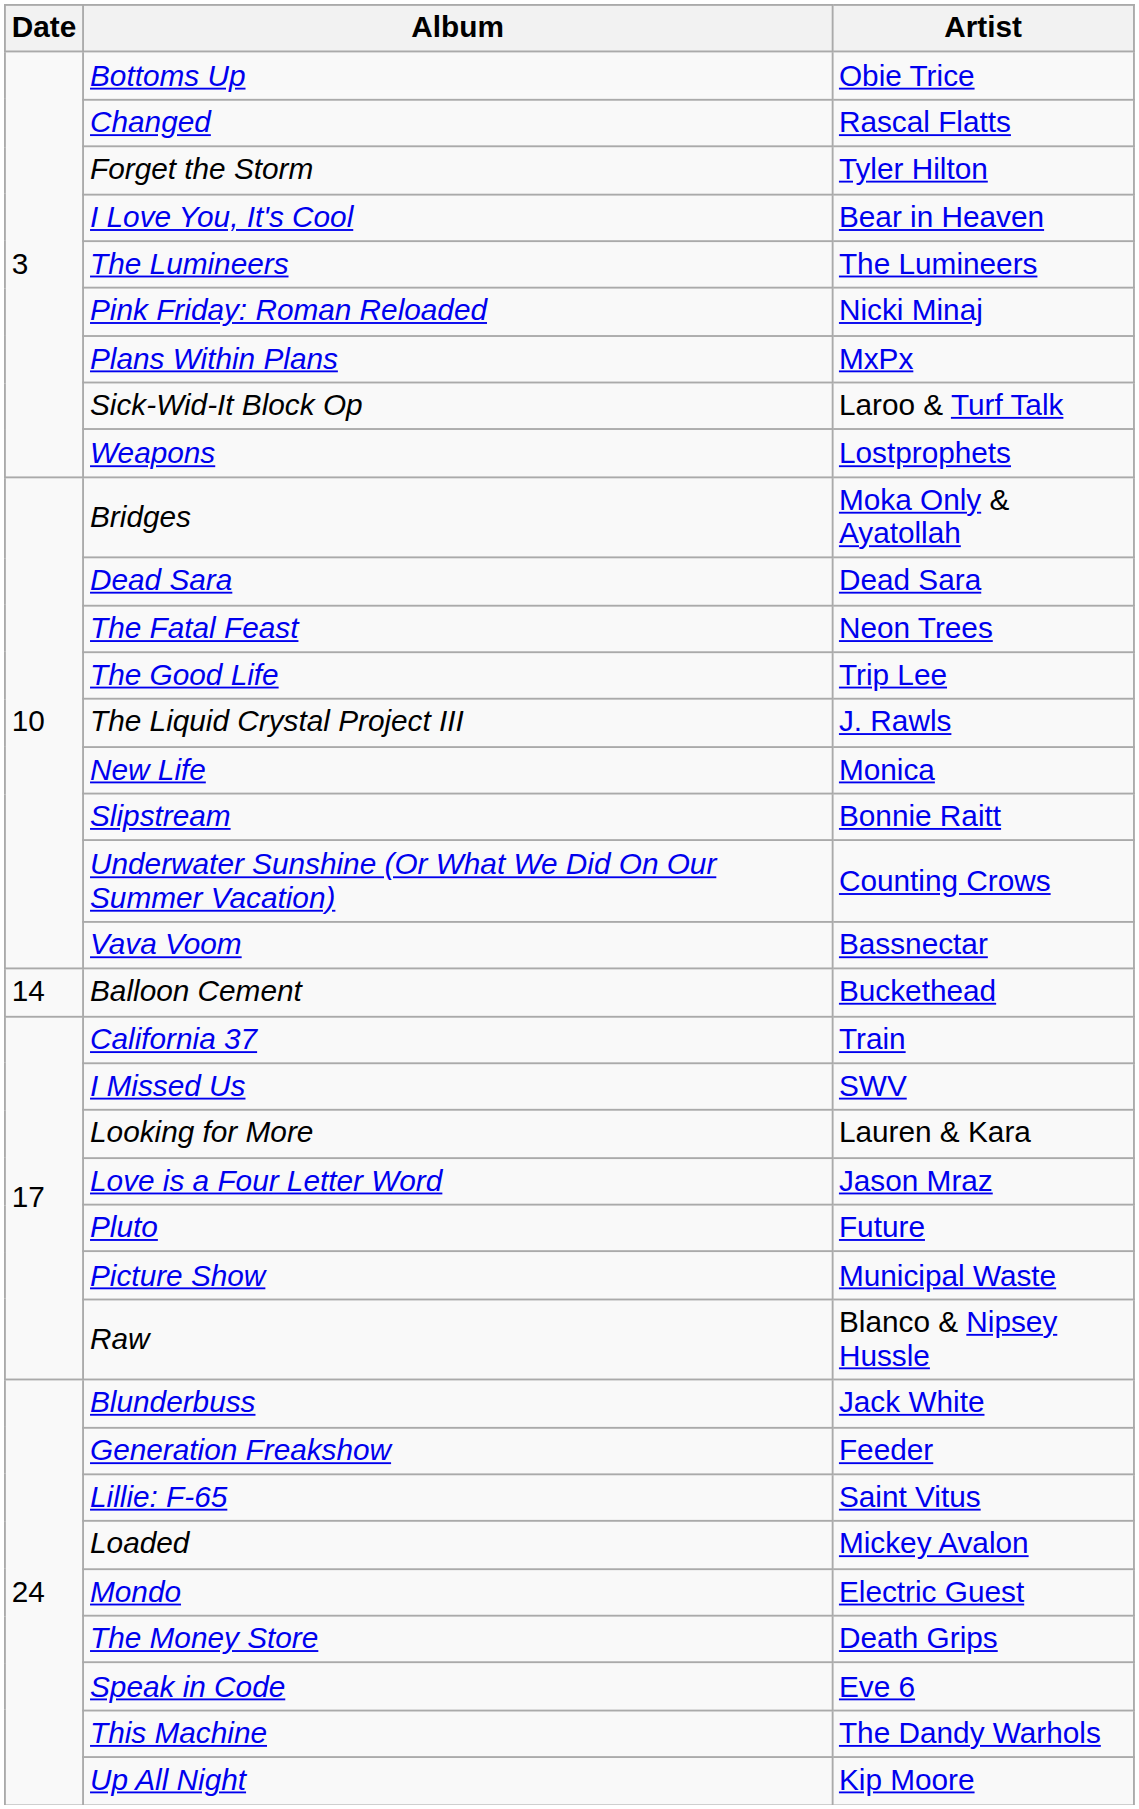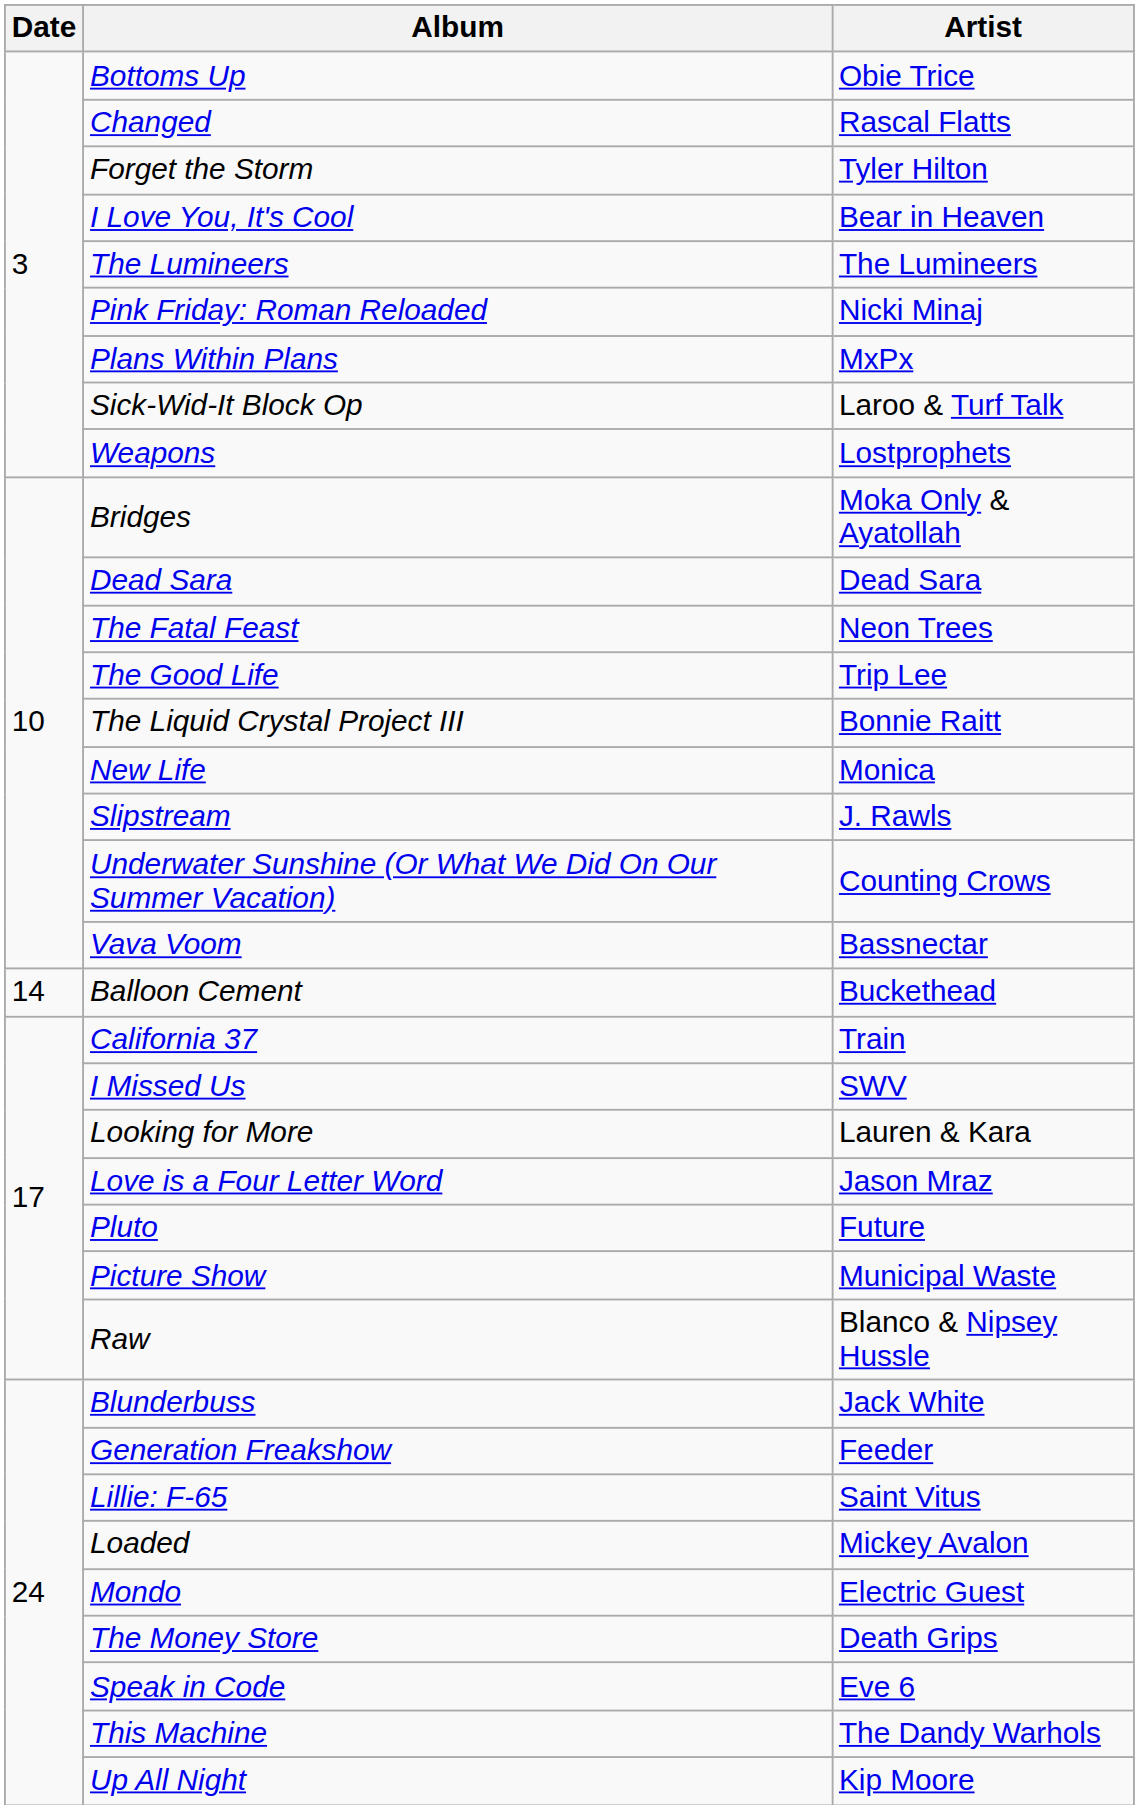 <table class="wikitable" style="text-align: left;">
 <tr>
 <th>Date</th>
 <th>Album</th>
 <th>Artist</th>
 </tr>
 <tr>
 <td rowspan="9">3</td>
 <td><em><a href='#'>Bottoms Up</a></em></td>
 <td><a href='#'>Obie Trice</a></td>
 </tr>
 <tr>
 <td><em><a href='#'>Changed</a></em></td>
 <td><a href='#'>Rascal Flatts</a></td>
 </tr>
 <tr>
 <td><em>Forget the Storm</em></td>
 <td><a href='#'>Tyler Hilton</a></td>
 </tr>
 <tr>
 <td><em><a href='#'>I Love You, It's Cool</a></em></td>
 <td><a href='#'>Bear in Heaven</a></td>
 </tr>
 <tr>
 <td><em><a href='#'>The Lumineers</a></em></td>
 <td><a href='#'>The Lumineers</a></td>
 </tr>
 <tr>
 <td><em><a href='#'>Pink Friday: Roman Reloaded</a></em></td>
 <td><a href='#'>Nicki Minaj</a></td>
 </tr>
 <tr>
 <td><em><a href='#'>Plans Within Plans</a></em></td>
 <td><a href='#'>MxPx</a></td>
 </tr>
 <tr>
 <td><em>Sick-Wid-It Block Op</em></td>
 <td>Laroo & <a href='#'>Turf Talk</a></td>
 </tr>
 <tr>
 <td><em><a href='#'>Weapons</a></em></td>
 <td><a href='#'>Lostprophets</a></td>
 </tr>
 <tr>
 <td rowspan="9">10</td>
 <td><em>Bridges</em></td>
 <td><a href='#'>Moka Only</a> & <a href='#'>Ayatollah</a></td>
 </tr>
 <tr>
 <td><em><a href='#'>Dead Sara</a></em></td>
 <td><a href='#'>Dead Sara</a></td>
 </tr>
 <tr>
 <td><em><a href='#'>The Fatal Feast</a></em></td>
 <td><a href='#'>Neon Trees</a></td>
 </tr>
 <tr>
 <td><em><a href='#'>The Good Life</a></em></td>
 <td><a href='#'>Trip Lee</a></td>
 </tr>
 <tr>
 <td><em>The Liquid Crystal Project III</em></td>
-<td><a href='#'>J. Rawls</a></td>
+<td><a href='#'>Bonnie Raitt</a></td>
 </tr>
 <tr>
 <td><em><a href='#'>New Life</a></em></td>
 <td><a href='#'>Monica</a></td>
 </tr>
 <tr>
 <td><em><a href='#'>Slipstream</a></em></td>
-<td><a href='#'>Bonnie Raitt</a></td>
+<td><a href='#'>J. Rawls</a></td>
 </tr>
 <tr>
 <td><em><a href='#'>Underwater Sunshine (Or What We Did On Our Summer Vacation)</a></em></td>
 <td><a href='#'>Counting Crows</a></td>
 </tr>
 <tr>
 <td><em><a href='#'>Vava Voom</a></em></td>
 <td><a href='#'>Bassnectar</a></td>
 </tr>
 <tr>
 <td>14</td>
 <td><em>Balloon Cement</em></td>
 <td><a href='#'>Buckethead</a></td>
 </tr>
 <tr>
 <td rowspan="7">17</td>
 <td><em><a href='#'>California 37</a></em></td>
 <td><a href='#'>Train</a></td>
 </tr>
 <tr>
 <td><em><a href='#'>I Missed Us</a></em></td>
 <td><a href='#'>SWV</a></td>
 </tr>
 <tr>
 <td><em>Looking for More</em></td>
 <td>Lauren & Kara</td>
 </tr>
 <tr>
 <td><em><a href='#'>Love is a Four Letter Word</a></em></td>
 <td><a href='#'>Jason Mraz</a></td>
 </tr>
 <tr>
 <td><em><a href='#'>Pluto</a></em></td>
 <td><a href='#'>Future</a></td>
 </tr>
 <tr>
 <td><em><a href='#'>Picture Show</a></em></td>
 <td><a href='#'>Municipal Waste</a></td>
 </tr>
 <tr>
 <td><em>Raw</em></td>
 <td>Blanco & <a href='#'>Nipsey Hussle</a></td>
 </tr>
 <tr>
 <td rowspan="9">24</td>
 <td><em><a href='#'>Blunderbuss</a></em></td>
 <td><a href='#'>Jack White</a></td>
 </tr>
 <tr>
 <td><em><a href='#'>Generation Freakshow</a></em></td>
 <td><a href='#'>Feeder</a></td>
 </tr>
 <tr>
 <td><em><a href='#'>Lillie: F-65</a></em></td>
 <td><a href='#'>Saint Vitus</a></td>
 </tr>
 <tr>
 <td><em>Loaded</em></td>
 <td><a href='#'>Mickey Avalon</a></td>
 </tr>
 <tr>
 <td><em><a href='#'>Mondo</a></em></td>
 <td><a href='#'>Electric Guest</a></td>
 </tr>
 <tr>
 <td><em><a href='#'>The Money Store</a></em></td>
 <td><a href='#'>Death Grips</a></td>
 </tr>
 <tr>
 <td><em><a href='#'>Speak in Code</a></em></td>
 <td><a href='#'>Eve 6</a></td>
 </tr>
 <tr>
 <td><em><a href='#'>This Machine</a></em></td>
 <td><a href='#'>The Dandy Warhols</a></td>
 </tr>
 <tr>
 <td><em><a href='#'>Up All Night</a></em></td>
 <td><a href='#'>Kip Moore</a></td>
 </tr>
 </table>
